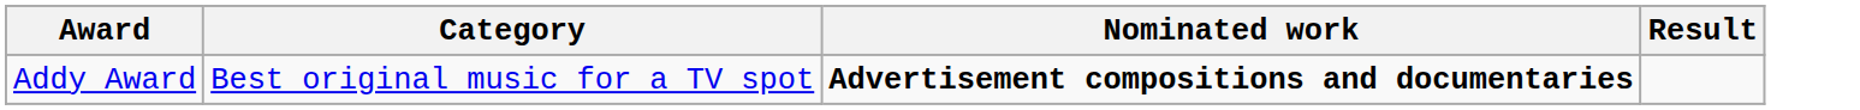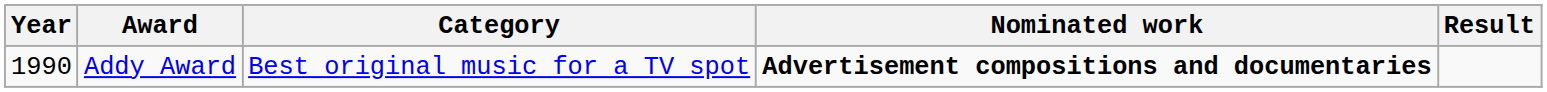 <table class="wikitable sortable">
 <tr>
+<th>Year</th>
 <th>Award</th>
 <th>Category</th>
 <th>Nominated work</th>
 <th>Result</th>
 </tr>
 <tr>
+<td>1990</td>
 <td><a href='#'>Addy Award</a></td>
 <td><a href='#'>Best original music for a TV spot</a></td>
 <td><strong>Advertisement compositions and documentaries</strong></td>
 <td></td>
 </tr>
 </table>
